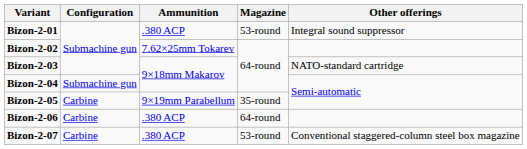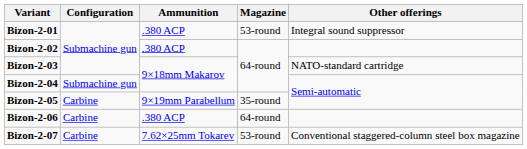 <table class="wikitable">
 <tr>
 <th>Variant</th>
 <th>Configuration</th>
 <th>Ammunition</th>
 <th>Magazine</th>
 <th>Other offerings</th>
 </tr>
 <tr>
 <td><strong>Bizon-2-01</strong></td>
 <td rowspan="3"><a href='#'>Submachine gun</a></td>
 <td><a href='#'>.380 ACP</a></td>
 <td>53-round</td>
 <td>Integral sound suppressor</td>
 </tr>
 <tr>
 <td><strong>Bizon-2-02</strong></td>
-<td><a href='#'>7.62×25mm Tokarev</a></td>
+<td><a href='#'>.380 ACP</a></td>
 <td rowspan="3">64-round</td>
 <td></td>
 </tr>
 <tr>
 <td><strong>Bizon-2-03</strong></td>
 <td rowspan="2"><a href='#'>9×18mm Makarov</a></td>
 <td>NATO-standard cartridge</td>
 </tr>
 <tr>
 <td><strong>Bizon-2-04</strong></td>
 <td><a href='#'>Submachine gun</a></td>
 <td rowspan="2"><a href='#'>Semi-automatic</a></td>
 </tr>
 <tr>
 <td><strong>Bizon-2-05</strong></td>
 <td><a href='#'>Carbine</a></td>
 <td><a href='#'>9×19mm Parabellum</a></td>
 <td>35-round</td>
 </tr>
 <tr>
 <td><strong>Bizon-2-06</strong></td>
 <td><a href='#'>Carbine</a></td>
 <td><a href='#'>.380 ACP</a></td>
 <td>64-round</td>
 <td></td>
 </tr>
 <tr>
 <td><strong>Bizon-2-07</strong></td>
 <td><a href='#'>Carbine</a></td>
-<td><a href='#'>.380 ACP</a></td>
+<td><a href='#'>7.62×25mm Tokarev</a></td>
 <td>53-round</td>
 <td>Conventional staggered-column steel box magazine</td>
 </tr>
 </table>
